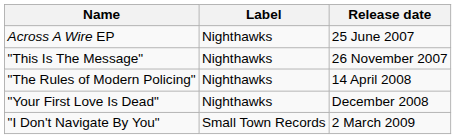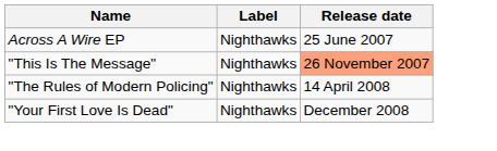 <table class="wikitable">
 <tr>
 <th>Name</th>
 <th>Label</th>
 <th>Release date</th>
 </tr>
 <tr>
 <td><em>Across A Wire</em> EP</td>
 <td>Nighthawks</td>
 <td>25 June 2007</td>
 </tr>
 <tr>
 <td>"This Is The Message"</td>
 <td>Nighthawks</td>
-<td>26 November 2007</td>
+<td style="background: lightsalmon;">26 November 2007</td>
 </tr>
 <tr>
 <td>"The Rules of Modern Policing"</td>
 <td>Nighthawks</td>
 <td>14 April 2008</td>
 </tr>
 <tr>
 <td>"Your First Love Is Dead"</td>
 <td>Nighthawks</td>
 <td>December 2008</td>
 </tr>
-<tr>
-<td>"I Don't Navigate By You"</td>
-<td>Small Town Records</td>
-<td>2 March 2009</td>
-</tr>
 </table>
